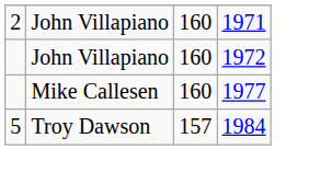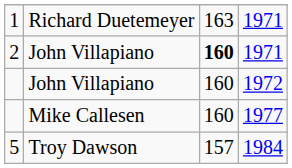 <table class="wikitable">
 <tr>
 </tr>
 <tr>
+<td>1</td>
+<td>Richard Duetemeyer</td>
+<td>163</td>
+<td><a href='#'>1971</a></td>
+</tr>
+<tr>
 <td>2</td>
 <td>John Villapiano</td>
-<td>160</td>
+<td><strong>160</strong></td>
 <td><a href='#'>1971</a></td>
 </tr>
 <tr>
 <td></td>
 <td>John Villapiano</td>
 <td>160</td>
 <td><a href='#'>1972</a></td>
 </tr>
 <tr>
 <td></td>
 <td>Mike Callesen</td>
 <td>160</td>
 <td><a href='#'>1977</a></td>
 </tr>
 <tr>
 <td>5</td>
 <td>Troy Dawson</td>
 <td>157</td>
 <td><a href='#'>1984</a></td>
 </tr>
 </table>
